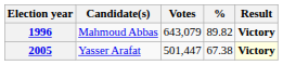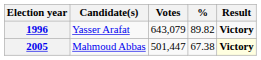 <table class="wikitable">
 <tr>
 <th>Election year</th>
 <th>Candidate(s)</th>
 <th>Votes</th>
 <th>%</th>
 <th>Result</th>
 </tr>
 <tr>
 <th><a href='#'>1996</a></th>
-<td><a href='#'>Mahmoud Abbas</a></td>
+<td><a href='#'>Yasser Arafat</a></td>
 <td>643,079</td>
 <td>89.82</td>
 <td> <strong>Victory</strong></td>
 </tr>
 <tr>
 <th><a href='#'>2005</a></th>
-<td><a href='#'>Yasser Arafat</a></td>
+<td><a href='#'>Mahmoud Abbas</a></td>
 <td>501,447</td>
 <td>67.38</td>
 <td style="background: lightyellow;"> <strong>Victory</strong></td>
 </tr>
 </table>
